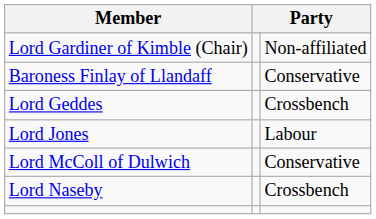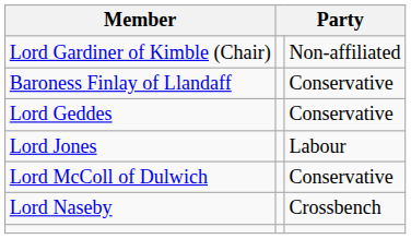 <table class="wikitable">
 <tr>
 <th>Member</th>
 <th colspan=2>Party</th>
 </tr>
 <tr>
 <td><a href='#'>Lord Gardiner of Kimble</a> (Chair)</td>
 <td></td>
 <td>Non-affiliated</td>
 </tr>
 <tr>
 <td><a href='#'>Baroness Finlay of Llandaff</a></td>
 <td></td>
 <td>Conservative</td>
 </tr>
 <tr>
 <td><a href='#'>Lord Geddes</a></td>
 <td></td>
-<td>Crossbench</td>
+<td>Conservative</td>
 </tr>
 <tr>
 <td><a href='#'>Lord Jones</a></td>
 <td></td>
 <td>Labour</td>
 </tr>
 <tr>
 <td><a href='#'>Lord McColl of Dulwich</a></td>
 <td></td>
 <td>Conservative</td>
 </tr>
 <tr>
 <td><a href='#'>Lord Naseby</a></td>
 <td></td>
 <td>Crossbench</td>
 </tr>
 <tr>
 <td></td>
 <td></td>
 <td></td>
 </tr>
 </table>
